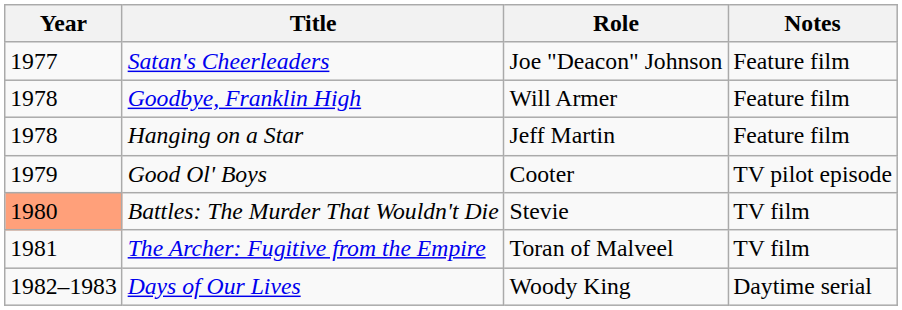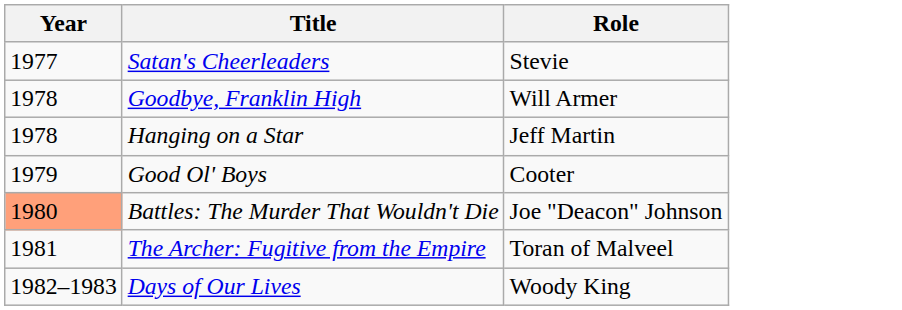 <table class=wikitable>
 <tr>
 <th>Year</th>
 <th>Title</th>
 <th>Role</th>
-<th>Notes</th>
 </tr>
 <tr>
 <td>1977</td>
 <td><em><a href='#'>Satan's Cheerleaders</a></em></td>
-<td>Joe "Deacon" Johnson</td>
-<td>Feature film</td>
+<td>Stevie</td>
 </tr>
 <tr>
 <td>1978</td>
 <td><em><a href='#'>Goodbye, Franklin High</a></em></td>
 <td>Will Armer</td>
-<td>Feature film</td>
 </tr>
 <tr>
 <td>1978</td>
 <td><em>Hanging on a Star</em></td>
 <td>Jeff Martin</td>
-<td>Feature film</td>
 </tr>
 <tr>
 <td>1979</td>
 <td><em>Good Ol' Boys</em></td>
 <td>Cooter</td>
-<td>TV pilot episode</td>
 </tr>
 <tr>
 <td style="background: lightsalmon;">1980</td>
 <td><em>Battles: The Murder That Wouldn't Die</em></td>
-<td>Stevie</td>
-<td>TV film</td>
+<td>Joe "Deacon" Johnson</td>
 </tr>
 <tr>
 <td>1981</td>
 <td><em><a href='#'>The Archer: Fugitive from the Empire</a></em></td>
 <td>Toran of Malveel</td>
-<td>TV film</td>
 </tr>
 <tr>
 <td>1982–1983</td>
 <td><em><a href='#'>Days of Our Lives</a></em></td>
 <td>Woody King</td>
-<td>Daytime serial</td>
 </tr>
 </table>
